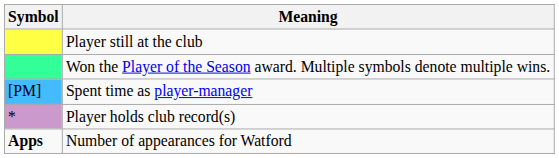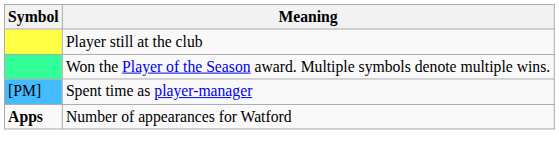 <table Class="wikitable">
 <tr>
 <th scope=col>Symbol</th>
 <th scope=col>Meaning</th>
 </tr>
 <tr>
 <td style="background:#ff4;"></td>
 <td>Player still at the club</td>
 </tr>
 <tr>
 <td style="background:#3f9;"></td>
 <td>Won the <a href='#'>Player of the Season</a> award. Multiple symbols denote multiple wins.</td>
 </tr>
 <tr>
 <td style="background:#4bf;">[PM]</td>
 <td>Spent time as <a href='#'>player-manager</a></td>
 </tr>
 <tr>
-<td style="background:#c9c;">*</td>
-<td>Player holds club record(s)</td>
-</tr>
-<tr>
 <td><strong>Apps</strong></td>
 <td>Number of appearances for Watford</td>
 </tr>
 </table>
